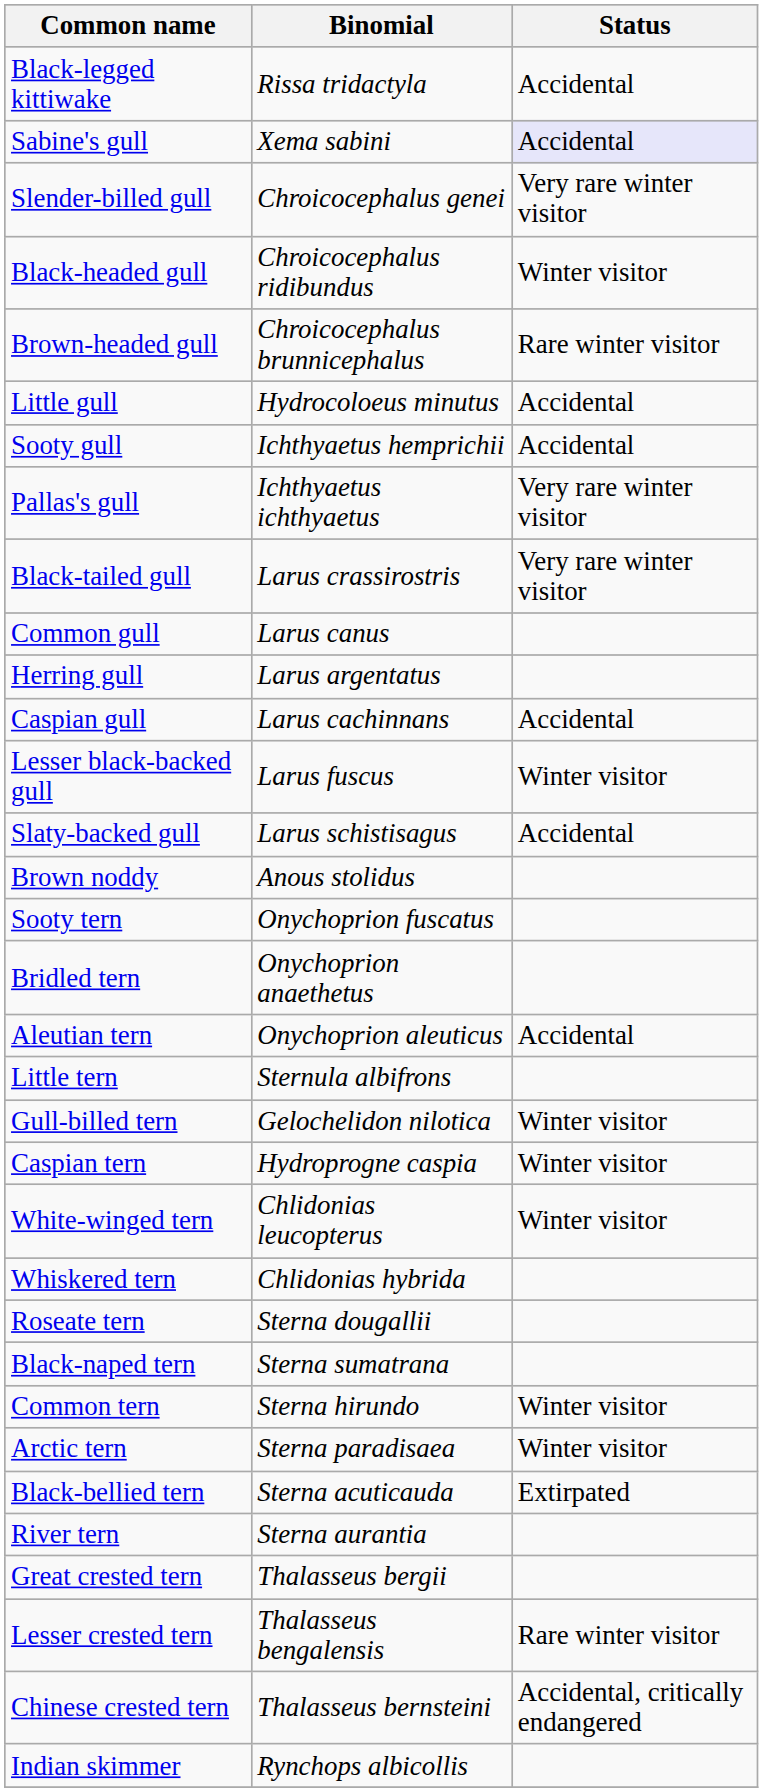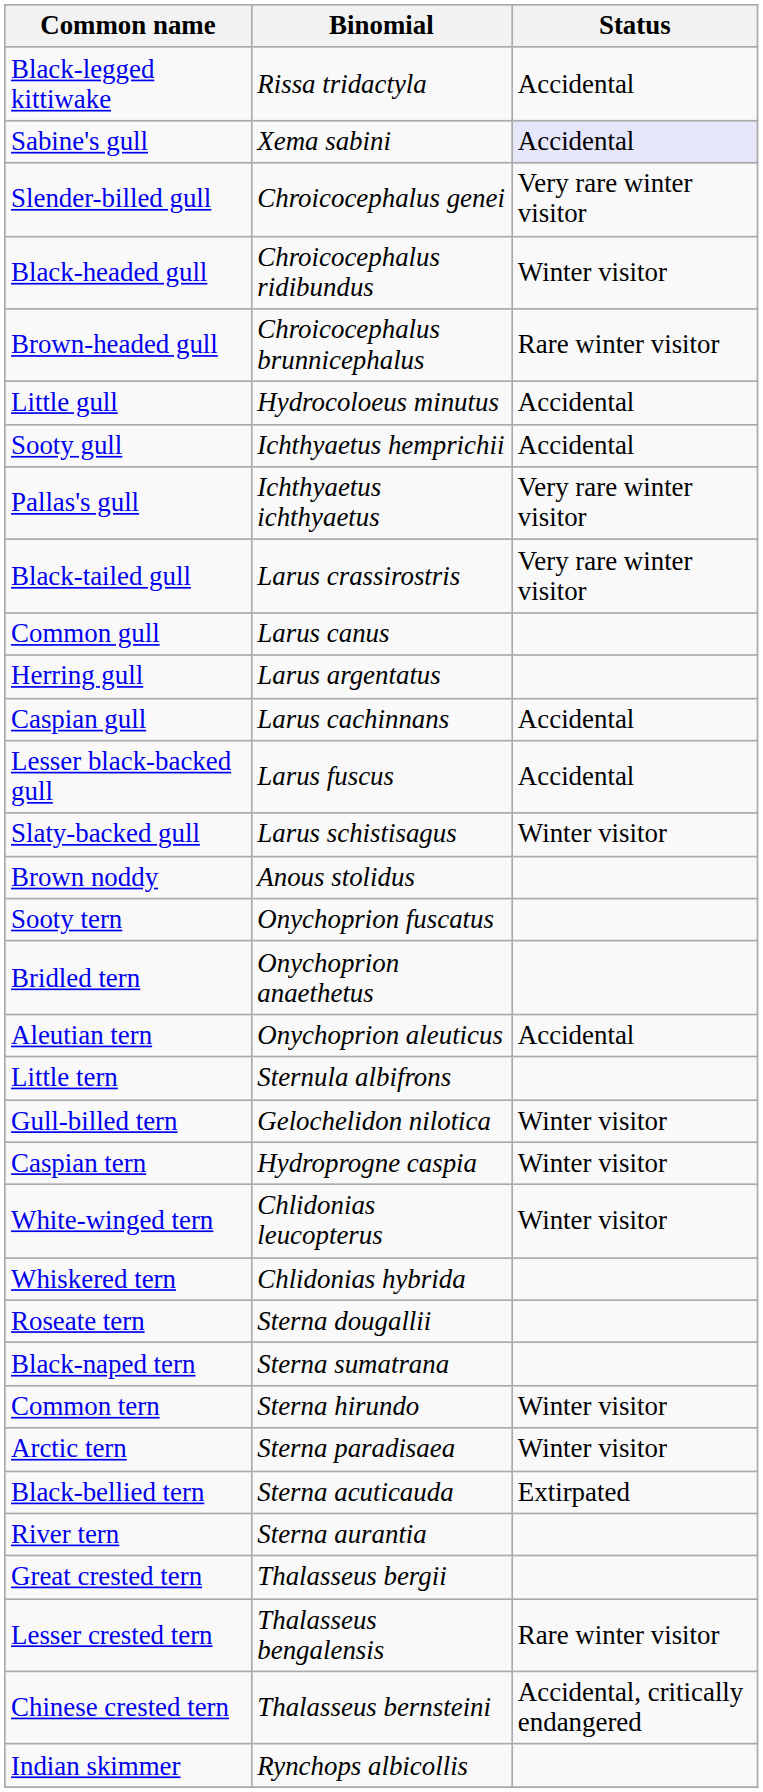 <table width=72% class="wikitable">
 <tr>
 <th width=24%>Common name</th>
 <th width=24%>Binomial</th>
 <th width=24%>Status</th>
 </tr>
 <tr>
 <td><a href='#'>Black-legged kittiwake</a></td>
 <td><em>Rissa tridactyla</em></td>
 <td>Accidental</td>
 </tr>
 <tr>
 <td><a href='#'>Sabine's gull</a></td>
 <td><em>Xema sabini</em></td>
 <td style="background: lavender;">Accidental</td>
 </tr>
 <tr>
 <td><a href='#'>Slender-billed gull</a></td>
 <td><em>Chroicocephalus genei</em></td>
 <td>Very rare winter visitor</td>
 </tr>
 <tr>
 <td><a href='#'>Black-headed gull</a></td>
 <td><em>Chroicocephalus ridibundus</em></td>
 <td>Winter visitor</td>
 </tr>
 <tr>
 <td><a href='#'>Brown-headed gull</a></td>
 <td><em>Chroicocephalus brunnicephalus</em></td>
 <td>Rare winter visitor</td>
 </tr>
 <tr>
 <td><a href='#'>Little gull</a></td>
 <td><em>Hydrocoloeus minutus</em></td>
 <td>Accidental</td>
 </tr>
 <tr>
 <td><a href='#'>Sooty gull</a></td>
 <td><em>Ichthyaetus hemprichii</em></td>
 <td>Accidental</td>
 </tr>
 <tr>
 <td><a href='#'>Pallas's gull</a></td>
 <td><em>Ichthyaetus ichthyaetus</em></td>
 <td>Very rare winter visitor</td>
 </tr>
 <tr>
 <td><a href='#'>Black-tailed gull</a></td>
 <td><em>Larus crassirostris</em></td>
 <td>Very rare winter visitor</td>
 </tr>
 <tr>
 <td><a href='#'>Common gull</a></td>
 <td><em>Larus canus</em></td>
 <td></td>
 </tr>
 <tr>
 <td><a href='#'>Herring gull</a></td>
 <td><em>Larus argentatus</em></td>
 <td></td>
 </tr>
 <tr>
 <td><a href='#'>Caspian gull</a></td>
 <td><em>Larus cachinnans</em></td>
 <td>Accidental</td>
 </tr>
 <tr>
 <td><a href='#'>Lesser black-backed gull</a></td>
 <td><em>Larus fuscus</em></td>
-<td>Winter visitor</td>
+<td>Accidental</td>
 </tr>
 <tr>
 <td><a href='#'>Slaty-backed gull</a></td>
 <td><em>Larus schistisagus</em></td>
-<td>Accidental</td>
+<td>Winter visitor</td>
 </tr>
 <tr>
 <td><a href='#'>Brown noddy</a></td>
 <td><em>Anous stolidus</em></td>
 <td></td>
 </tr>
 <tr>
 <td><a href='#'>Sooty tern</a></td>
 <td><em>Onychoprion fuscatus</em></td>
 <td></td>
 </tr>
 <tr>
 <td><a href='#'>Bridled tern</a></td>
 <td><em>Onychoprion anaethetus</em></td>
 <td></td>
 </tr>
 <tr>
 <td><a href='#'>Aleutian tern</a></td>
 <td><em>Onychoprion aleuticus</em></td>
 <td>Accidental</td>
 </tr>
 <tr>
 <td><a href='#'>Little tern</a></td>
 <td><em>Sternula albifrons</em></td>
 <td></td>
 </tr>
 <tr>
 <td><a href='#'>Gull-billed tern</a></td>
 <td><em>Gelochelidon nilotica</em></td>
 <td>Winter visitor</td>
 </tr>
 <tr>
 <td><a href='#'>Caspian tern</a></td>
 <td><em>Hydroprogne caspia</em></td>
 <td>Winter visitor</td>
 </tr>
 <tr>
 <td><a href='#'>White-winged tern</a></td>
 <td><em>Chlidonias leucopterus</em></td>
 <td>Winter visitor</td>
 </tr>
 <tr>
 <td><a href='#'>Whiskered tern</a></td>
 <td><em>Chlidonias hybrida</em></td>
 <td></td>
 </tr>
 <tr>
 <td><a href='#'>Roseate tern</a></td>
 <td><em>Sterna dougallii</em></td>
 <td></td>
 </tr>
 <tr>
 <td><a href='#'>Black-naped tern</a></td>
 <td><em>Sterna sumatrana</em></td>
 <td></td>
 </tr>
 <tr>
 <td><a href='#'>Common tern</a></td>
 <td><em>Sterna hirundo</em></td>
 <td>Winter visitor</td>
 </tr>
 <tr>
 <td><a href='#'>Arctic tern</a></td>
 <td><em>Sterna paradisaea</em></td>
 <td>Winter visitor</td>
 </tr>
 <tr>
 <td><a href='#'>Black-bellied tern</a></td>
 <td><em>Sterna acuticauda</em></td>
 <td>Extirpated</td>
 </tr>
 <tr>
 <td><a href='#'>River tern</a></td>
 <td><em>Sterna aurantia</em></td>
 <td></td>
 </tr>
 <tr>
 <td><a href='#'>Great crested tern</a></td>
 <td><em>Thalasseus bergii</em></td>
 <td></td>
 </tr>
 <tr>
 <td><a href='#'>Lesser crested tern</a></td>
 <td><em>Thalasseus bengalensis</em></td>
 <td>Rare winter visitor</td>
 </tr>
 <tr>
 <td><a href='#'>Chinese crested tern</a></td>
 <td><em>Thalasseus bernsteini</em></td>
 <td>Accidental, critically endangered</td>
 </tr>
 <tr>
 <td><a href='#'>Indian skimmer</a></td>
 <td><em>Rynchops albicollis</em></td>
 <td></td>
 </tr>
 <tr>
 </tr>
 </table>
